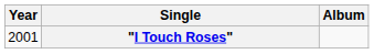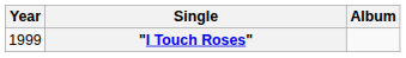 <table class="wikitable plainrowheaders" style="text-align:center;">
 <tr>
 <th>Year</th>
 <th style="width:20em;">Single</th>
 <th>Album</th>
 </tr>
 <tr>
-<td>2001</td>
+<td>1999</td>
 <th scope="row">"<a href='#'>I Touch Roses</a>" </th>
 <td></td>
 </tr>
 </table>
